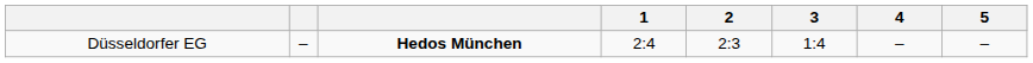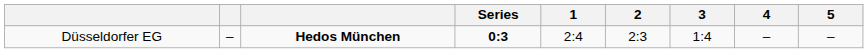 <table class="wikitable" width="80%">
 <tr style="background-color:#c0c0c0;">
 <th style="width:25%;"></th>
 <th style="width:2.5%;"></th>
 <th style="width:25%;"></th>
+<th style="width:10%;">Series</th>
 <th style="width:7.5%;">1</th>
 <th style="width:7.5%;">2</th>
 <th style="width:7.5%;">3</th>
 <th style="width:7.5%;">4</th>
 <th style="width:7.5%;">5</th>
 </tr>
 <tr align="center">
 <td>Düsseldorfer EG</td>
 <td>–</td>
 <td><strong>Hedos München</strong></td>
+<td><strong>0:3</strong></td>
 <td>2:4</td>
 <td>2:3</td>
 <td>1:4</td>
 <td>–</td>
 <td>–</td>
 </tr>
 </table>
